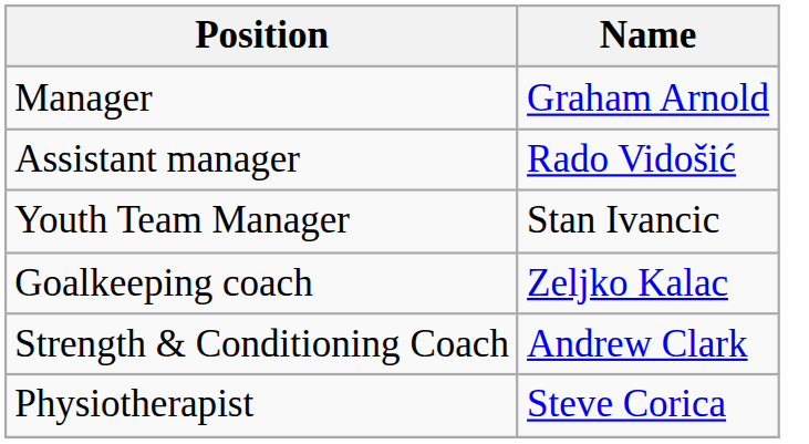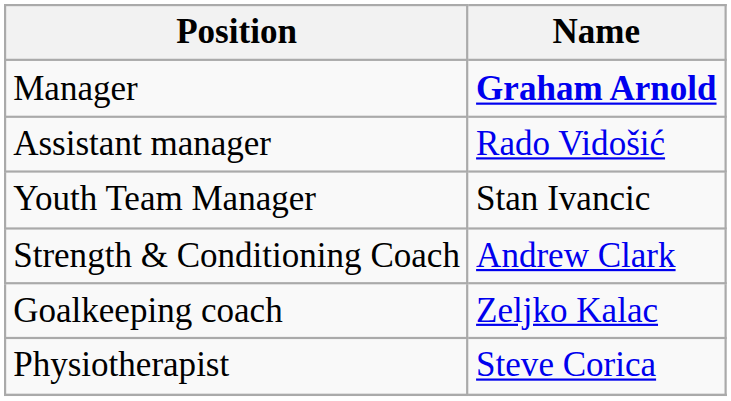 <table class="wikitable">
 <tr>
 <th>Position</th>
 <th>Name</th>
 </tr>
 <tr>
 <td>Manager</td>
-<td> <a href='#'>Graham Arnold</a></td>
+<td><strong> <a href='#'>Graham Arnold</a></strong></td>
 </tr>
 <tr>
 <td>Assistant manager</td>
 <td> <a href='#'>Rado Vidošić</a></td>
 </tr>
 <tr>
 <td>Youth Team Manager</td>
 <td> Stan Ivancic</td>
 </tr>
 <tr>
+<td>Strength & Conditioning Coach</td>
+<td> <a href='#'>Andrew Clark</a></td>
+</tr>
+<tr>
 <td>Goalkeeping coach</td>
 <td> <a href='#'>Zeljko Kalac</a></td>
-</tr>
-<tr>
-<td>Strength & Conditioning Coach</td>
-<td> <a href='#'>Andrew Clark</a></td>
 </tr>
 <tr>
 <td>Physiotherapist</td>
 <td> <a href='#'>Steve Corica</a></td>
 </tr>
 <tr>
 </tr>
 </table>
